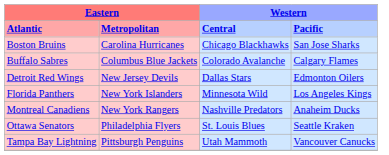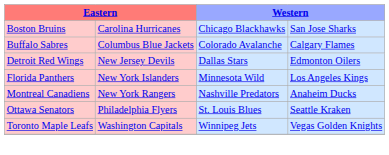 <table class="wikitable">
 <tr>
 <th colspan="2" style="background-color: #FF7B77;"><strong><a href='#'>Eastern</a></strong></th>
 <th colspan="2" style="background-color: #99A8FF;"><strong><a href='#'>Western</a></strong></th>
-</tr>
-<tr>
-<td style="background-color: #FFA7A7;"><strong><a href='#'>Atlantic</a></strong></td>
-<td style="background-color: #FFA7A7;"><strong><a href='#'>Metropolitan</a></strong></td>
-<td style="background-color: #B7D0FF;"><strong><a href='#'>Central</a></strong></td>
-<td style="background-color: #B7D0FF;"><strong><a href='#'>Pacific</a></strong></td>
 </tr>
 <tr>
 <td style="background-color: #FFCCCC;"><a href='#'>Boston Bruins</a></td>
 <td style="background-color: #FFCCCC;"><a href='#'>Carolina Hurricanes</a></td>
 <td style="background-color: #D0E7FF;;"><a href='#'>Chicago Blackhawks</a></td>
 <td style="background-color: #D0E7FF;"><a href='#'>San Jose Sharks</a></td>
 </tr>
 <tr>
 <td style="background-color: #FFCCCC;"><a href='#'>Buffalo Sabres</a></td>
 <td style="background-color: #FFCCCC;"><a href='#'>Columbus Blue Jackets</a></td>
 <td style="background-color: #D0E7FF;"><a href='#'>Colorado Avalanche</a></td>
 <td style="background-color: #D0E7FF;"><a href='#'>Calgary Flames</a></td>
 </tr>
 <tr>
 <td style="background-color: #FFCCCC;"><a href='#'>Detroit Red Wings</a></td>
 <td style="background-color: #FFCCCC;"><a href='#'>New Jersey Devils</a></td>
 <td style="background-color: #D0E7FF;"><a href='#'>Dallas Stars</a></td>
 <td style="background-color: #D0E7FF;"><a href='#'>Edmonton Oilers</a></td>
 </tr>
 <tr>
 <td style="background-color: #FFCCCC;"><a href='#'>Florida Panthers</a></td>
 <td style="background-color: #FFCCCC;"><a href='#'>New York Islanders</a></td>
 <td style="background-color: #D0E7FF;"><a href='#'>Minnesota Wild</a></td>
 <td style="background-color: #D0E7FF;"><a href='#'>Los Angeles Kings</a></td>
 </tr>
 <tr>
 <td style="background-color: #FFCCCC;"><a href='#'>Montreal Canadiens</a></td>
 <td style="background-color: #FFCCCC;"><a href='#'>New York Rangers</a></td>
 <td style="background-color: #D0E7FF;"><a href='#'>Nashville Predators</a></td>
 <td style="background-color: #D0E7FF;"><a href='#'>Anaheim Ducks</a></td>
 </tr>
 <tr>
 <td style="background-color: #FFCCCC;"><a href='#'>Ottawa Senators</a></td>
 <td style="background-color: #FFCCCC;"><a href='#'>Philadelphia Flyers</a></td>
 <td style="background-color: #D0E7FF;"><a href='#'>St. Louis Blues</a></td>
 <td style="background-color: #D0E7FF;"><a href='#'>Seattle Kraken</a></td>
 </tr>
 <tr>
-<td style="background-color: #FFCCCC;"><a href='#'>Tampa Bay Lightning</a></td>
-<td style="background-color: #FFCCCC;"><a href='#'>Pittsburgh Penguins</a></td>
-<td style="background-color: #D0E7FF;"><a href='#'>Utah Mammoth</a></td>
-<td style="background-color: #D0E7FF;"><a href='#'>Vancouver Canucks</a></td>
+<td style="background-color: #FFCCCC;"><a href='#'>Toronto Maple Leafs</a></td>
+<td style="background-color: #FFCCCC;"><a href='#'>Washington Capitals</a></td>
+<td style="background-color: #D0E7FF;"><a href='#'>Winnipeg Jets</a></td>
+<td style="background-color: #D0E7FF;"><a href='#'>Vegas Golden Knights</a></td>
 </tr>
 <tr>
 </tr>
 </table>
